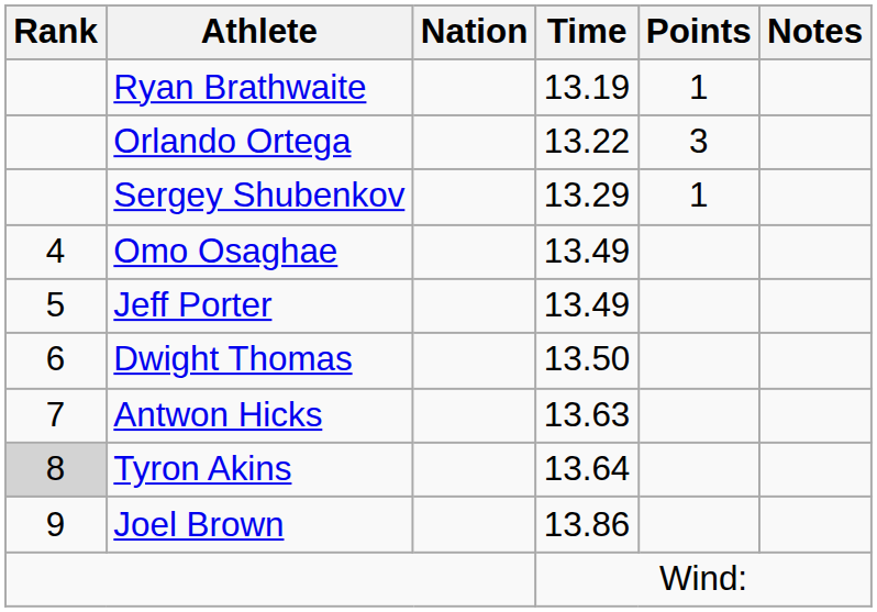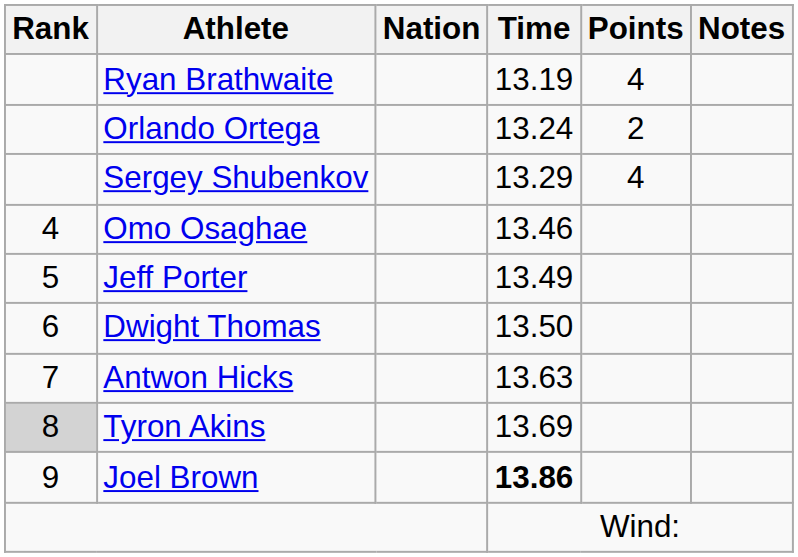 <table class="wikitable mw-datatable sortable" style="text-align:center;">
 <tr>
 <th>Rank</th>
 <th>Athlete</th>
 <th>Nation</th>
 <th>Time</th>
 <th>Points</th>
 <th>Notes</th>
 </tr>
 <tr>
 <td></td>
 <td align=left><a href='#'>Ryan Brathwaite</a></td>
 <td align=left></td>
 <td>13.19</td>
-<td>1</td>
+<td>4</td>
 <td></td>
 </tr>
 <tr>
 <td></td>
 <td align=left><a href='#'>Orlando Ortega</a></td>
 <td align=left></td>
-<td>13.22</td>
-<td>3</td>
+<td>13.24</td>
+<td>2</td>
 <td></td>
 </tr>
 <tr>
 <td></td>
 <td align=left><a href='#'>Sergey Shubenkov</a></td>
 <td align=left></td>
 <td>13.29</td>
-<td>1</td>
+<td>4</td>
 <td></td>
 </tr>
 <tr>
 <td>4</td>
 <td align=left><a href='#'>Omo Osaghae</a></td>
 <td align=left></td>
-<td>13.49</td>
+<td>13.46</td>
 <td></td>
 <td></td>
 </tr>
 <tr>
 <td>5</td>
 <td align=left><a href='#'>Jeff Porter</a></td>
 <td align=left></td>
 <td>13.49</td>
 <td></td>
 <td></td>
 </tr>
 <tr>
 <td>6</td>
 <td align=left><a href='#'>Dwight Thomas</a></td>
 <td align=left></td>
 <td>13.50</td>
 <td></td>
 <td></td>
 </tr>
 <tr>
 <td>7</td>
 <td align=left><a href='#'>Antwon Hicks</a></td>
 <td align=left></td>
 <td>13.63</td>
 <td></td>
 <td></td>
 </tr>
 <tr>
 <td style="background: lightgrey;">8</td>
 <td align=left><a href='#'>Tyron Akins</a></td>
 <td align=left></td>
-<td>13.64</td>
+<td>13.69</td>
 <td></td>
 <td></td>
 </tr>
 <tr>
 <td>9</td>
 <td align=left><a href='#'>Joel Brown</a></td>
 <td align=left></td>
-<td>13.86</td>
+<td><strong>13.86</strong></td>
 <td></td>
 <td></td>
 </tr>
 <tr class="sortbottom">
 <td colspan=3></td>
 <td colspan=3>Wind: </td>
 </tr>
 </table>
